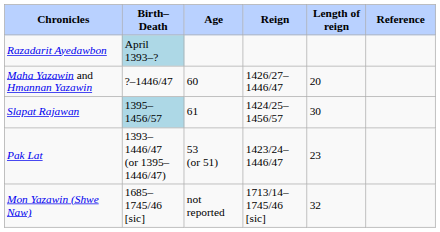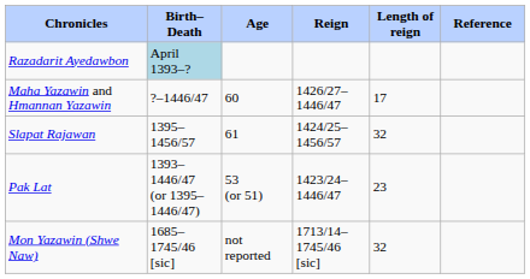 <table class="wikitable">
 <tr>
 <th style="background-color:#B9D1FF" width=20%>Chronicles</th>
 <th style="background-color:#B9D1FF" width=10%>Birth–Death</th>
 <th style="background-color:#B9D1FF" width=10%>Age</th>
 <th style="background-color:#B9D1FF" width=10%>Reign</th>
 <th style="background-color:#B9D1FF" width=10%>Length of reign</th>
 <th style="background-color:#B9D1FF" width=10%>Reference</th>
 </tr>
 <tr>
 <td><em><a href='#'>Razadarit Ayedawbon</a></em></td>
 <td style="background: lightblue;"> April 1393–?</td>
 <td></td>
 <td></td>
 <td></td>
 <td></td>
 </tr>
 <tr>
 <td><em><a href='#'>Maha Yazawin</a></em> and <em><a href='#'>Hmannan Yazawin</a></em></td>
 <td>?–1446/47</td>
 <td>60</td>
 <td>1426/27–1446/47</td>
-<td>20</td>
+<td>17</td>
 <td></td>
 </tr>
 <tr>
 <td><em><a href='#'>Slapat Rajawan</a></em></td>
-<td style="background: lightblue;"> 1395–1456/57</td>
+<td> 1395–1456/57</td>
 <td>61</td>
 <td>1424/25–1456/57</td>
-<td>30</td>
+<td>32</td>
 <td></td>
 </tr>
 <tr>
 <td><em><a href='#'>Pak Lat</a></em></td>
 <td> 1393–1446/47 <br> (or  1395–1446/47)</td>
 <td>53 <br> (or 51)</td>
 <td>1423/24–1446/47</td>
 <td>23</td>
 <td></td>
 </tr>
 <tr>
 <td><em><a href='#'>Mon Yazawin (Shwe Naw)</a></em></td>
 <td> 1685–1745/46 [sic]</td>
 <td>not reported</td>
 <td>1713/14–1745/46 [sic]</td>
 <td>32</td>
 <td></td>
 </tr>
 </table>
